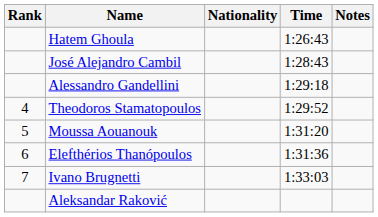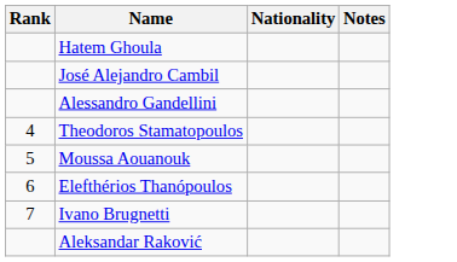 <table class="wikitable sortable" style="text-align:center">
 <tr>
 <th>Rank</th>
 <th>Name</th>
 <th>Nationality</th>
-<th>Time</th>
 <th>Notes</th>
 </tr>
 <tr>
 <td></td>
 <td align=left><a href='#'>Hatem Ghoula</a></td>
 <td align=left></td>
-<td>1:26:43</td>
 <td></td>
 </tr>
 <tr>
 <td></td>
 <td align=left><a href='#'>José Alejandro Cambil</a></td>
 <td align=left></td>
-<td>1:28:43</td>
 <td></td>
 </tr>
 <tr>
 <td></td>
 <td align=left><a href='#'>Alessandro Gandellini</a></td>
 <td align=left></td>
-<td>1:29:18</td>
 <td></td>
 </tr>
 <tr>
 <td>4</td>
 <td align=left><a href='#'>Theodoros Stamatopoulos</a></td>
 <td align=left></td>
-<td>1:29:52</td>
 <td></td>
 </tr>
 <tr>
 <td>5</td>
 <td align=left><a href='#'>Moussa Aouanouk</a></td>
 <td align=left></td>
-<td>1:31:20</td>
 <td></td>
 </tr>
 <tr>
 <td>6</td>
 <td align=left><a href='#'>Elefthérios Thanópoulos</a></td>
 <td align=left></td>
-<td>1:31:36</td>
 <td></td>
 </tr>
 <tr>
 <td>7</td>
 <td align=left><a href='#'>Ivano Brugnetti</a></td>
 <td align=left></td>
-<td>1:33:03</td>
 <td></td>
 </tr>
 <tr>
 <td></td>
 <td align=left><a href='#'>Aleksandar Raković</a></td>
 <td align=left></td>
 <td></td>
-<td></td>
 </tr>
 </table>
